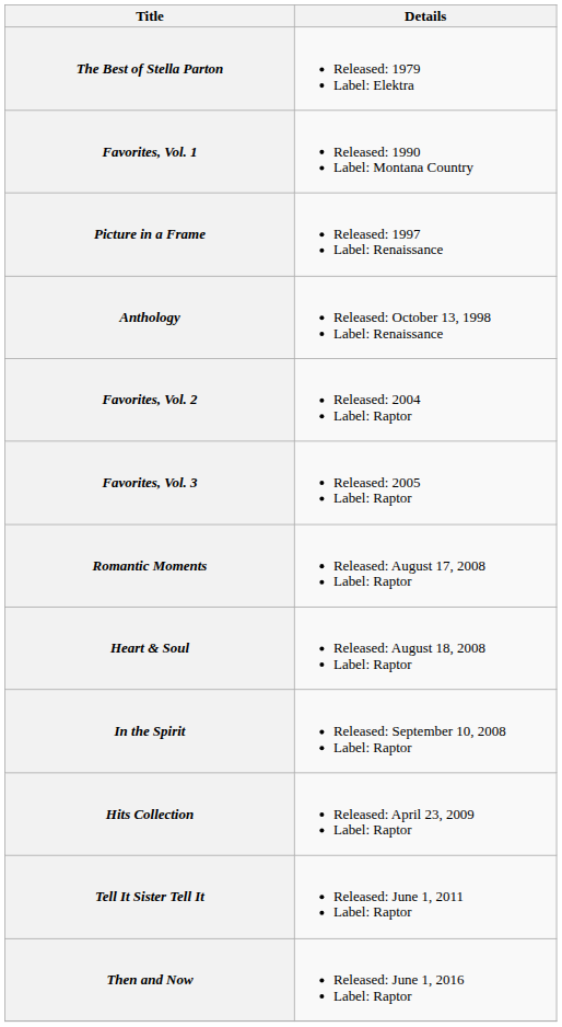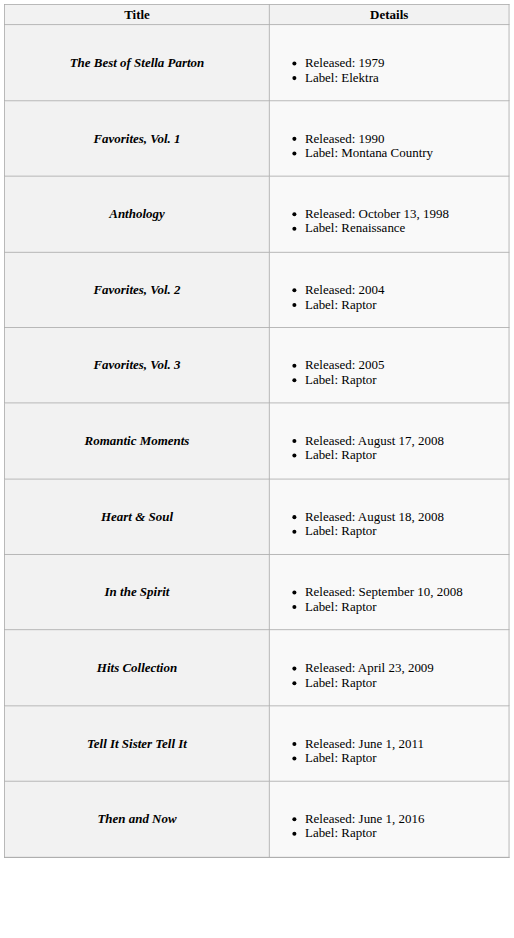 <table class="wikitable plainrowheaders">
 <tr>
 <th style="width:20em;">Title</th>
 <th style="width:18em;">Details</th>
 </tr>
 <tr>
 <th scope="row"><em>The Best of Stella Parton</em></th>
 <td><br><ul><li>Released: 1979</li><li>Label: Elektra</li></ul></td>
 </tr>
 <tr>
 <th scope="row"><em>Favorites, Vol. 1</em></th>
 <td><br><ul><li>Released: 1990</li><li>Label: Montana Country</li></ul></td>
-</tr>
-<tr>
-<th scope="row"><em>Picture in a Frame</em></th>
-<td><br><ul><li>Released: 1997</li><li>Label: Renaissance</li></ul></td>
 </tr>
 <tr>
 <th scope="row"><em>Anthology</em></th>
 <td><br><ul><li>Released: October 13, 1998</li><li>Label: Renaissance</li></ul></td>
 </tr>
 <tr>
 <th scope="row"><em>Favorites, Vol. 2</em></th>
 <td><br><ul><li>Released: 2004</li><li>Label: Raptor</li></ul></td>
 </tr>
 <tr>
 <th scope="row"><em>Favorites, Vol. 3</em></th>
 <td><br><ul><li>Released: 2005</li><li>Label: Raptor</li></ul></td>
 </tr>
 <tr>
 <th scope="row"><em>Romantic Moments</em></th>
 <td><br><ul><li>Released: August 17, 2008</li><li>Label: Raptor</li></ul></td>
 </tr>
 <tr>
 <th scope="row"><em>Heart & Soul</em></th>
 <td><br><ul><li>Released: August 18, 2008</li><li>Label: Raptor</li></ul></td>
 </tr>
 <tr>
 <th scope="row"><em>In the Spirit</em></th>
 <td><br><ul><li>Released: September 10, 2008</li><li>Label: Raptor</li></ul></td>
 </tr>
 <tr>
 <th scope="row"><em>Hits Collection</em></th>
 <td><br><ul><li>Released: April 23, 2009</li><li>Label: Raptor</li></ul></td>
 </tr>
 <tr>
 <th scope="row"><em>Tell It Sister Tell It</em></th>
 <td><br><ul><li>Released: June 1, 2011</li><li>Label: Raptor</li></ul></td>
 </tr>
 <tr>
 <th scope="row"><em>Then and Now</em></th>
 <td><br><ul><li>Released: June 1, 2016</li><li>Label: Raptor</li></ul></td>
 </tr>
 <tr>
 </tr>
 </table>
